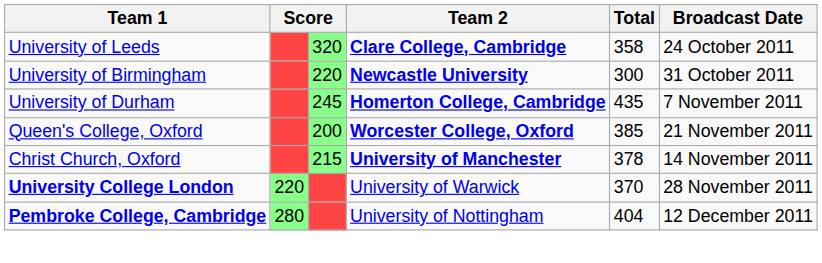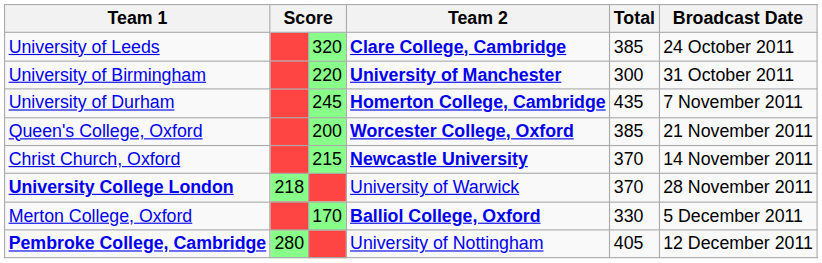 <table class="wikitable" border="1">
 <tr>
 <th>Team 1</th>
 <th colspan=2>Score</th>
 <th>Team 2</th>
 <th>Total</th>
 <th>Broadcast Date</th>
 </tr>
 <tr>
 <td><a href='#'>University of Leeds</a></td>
 <td style="background:#ff4444"></td>
 <td style="background:#88ff88">320</td>
 <td><strong><a href='#'>Clare College, Cambridge</a></strong></td>
-<td>358</td>
+<td>385</td>
 <td>24 October 2011</td>
 </tr>
 <tr>
 <td><a href='#'>University of Birmingham</a></td>
 <td style="background:#ff4444"></td>
 <td style="background:#88ff88">220</td>
-<td><strong><a href='#'>Newcastle University</a></strong></td>
+<td><strong><a href='#'>University of Manchester</a></strong></td>
 <td>300</td>
 <td>31 October 2011</td>
 </tr>
 <tr>
 <td><a href='#'>University of Durham</a></td>
 <td style="background:#ff4444"></td>
 <td style="background:#88ff88">245</td>
 <td><strong><a href='#'>Homerton College, Cambridge</a></strong></td>
 <td>435</td>
 <td>7 November 2011</td>
 </tr>
 <tr>
 <td><a href='#'>Queen's College, Oxford</a></td>
 <td style="background:#ff4444"></td>
 <td style="background:#88ff88">200</td>
 <td><strong><a href='#'>Worcester College, Oxford</a></strong></td>
 <td>385</td>
 <td>21 November 2011</td>
 </tr>
 <tr>
 <td><a href='#'>Christ Church, Oxford</a></td>
 <td style="background:#ff4444"></td>
 <td style="background:#88ff88">215</td>
-<td><strong><a href='#'>University of Manchester</a></strong></td>
-<td>378</td>
+<td><strong><a href='#'>Newcastle University</a></strong></td>
+<td>370</td>
 <td>14 November 2011</td>
 </tr>
 <tr>
 <td><strong><a href='#'>University College London</a></strong></td>
-<td style="background:#88ff88">220</td>
+<td style="background:#88ff88">218</td>
 <td style="background:#ff4444"></td>
 <td><a href='#'>University of Warwick</a></td>
 <td>370</td>
 <td>28 November 2011</td>
 </tr>
 <tr>
+<td><a href='#'>Merton College, Oxford</a></td>
+<td style="background:#ff4444"></td>
+<td style="background:#88ff88">170</td>
+<td><strong><a href='#'>Balliol College, Oxford</a></strong></td>
+<td>330</td>
+<td>5 December 2011</td>
+</tr>
+<tr>
 <td><strong><a href='#'>Pembroke College, Cambridge</a></strong></td>
 <td style="background:#88ff88">280</td>
 <td style="background:#ff4444"></td>
 <td><a href='#'>University of Nottingham</a></td>
-<td>404</td>
+<td>405</td>
 <td>12 December 2011</td>
 </tr>
 </table>
